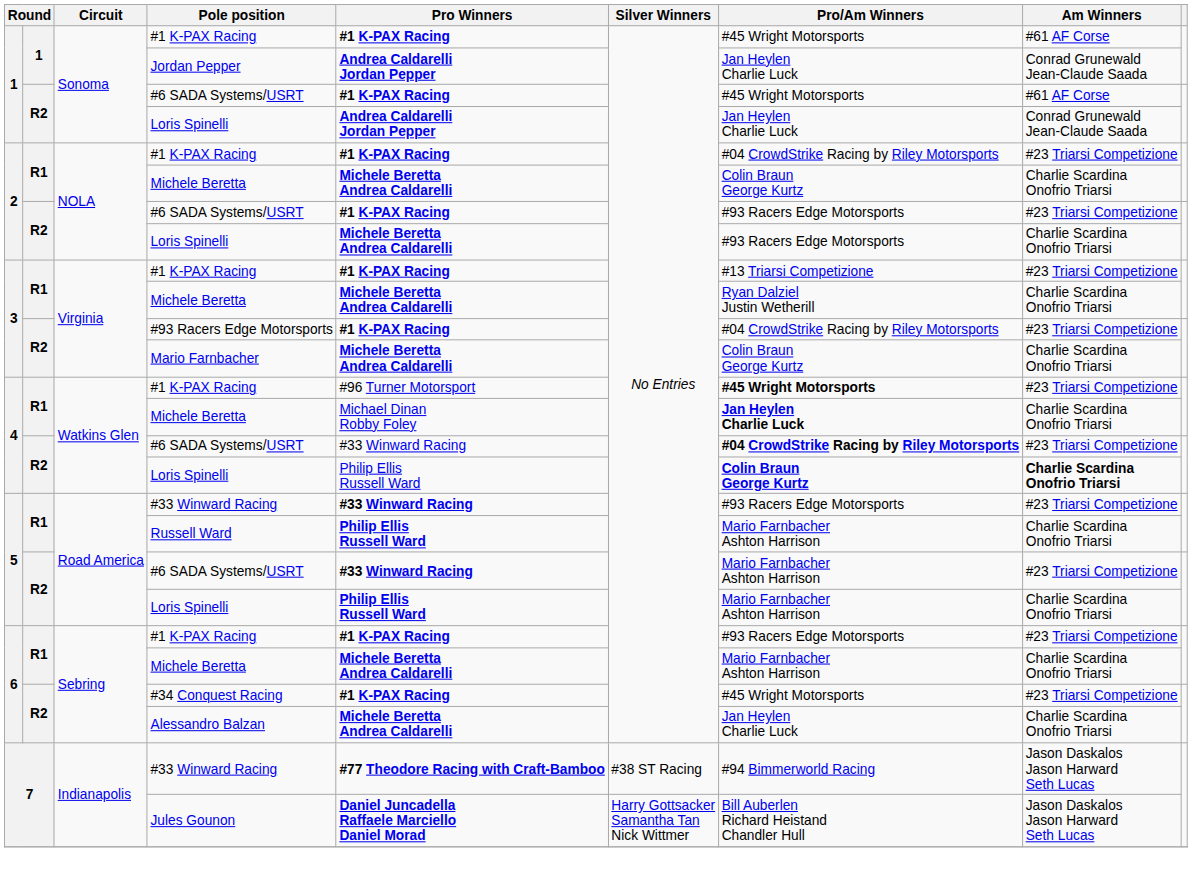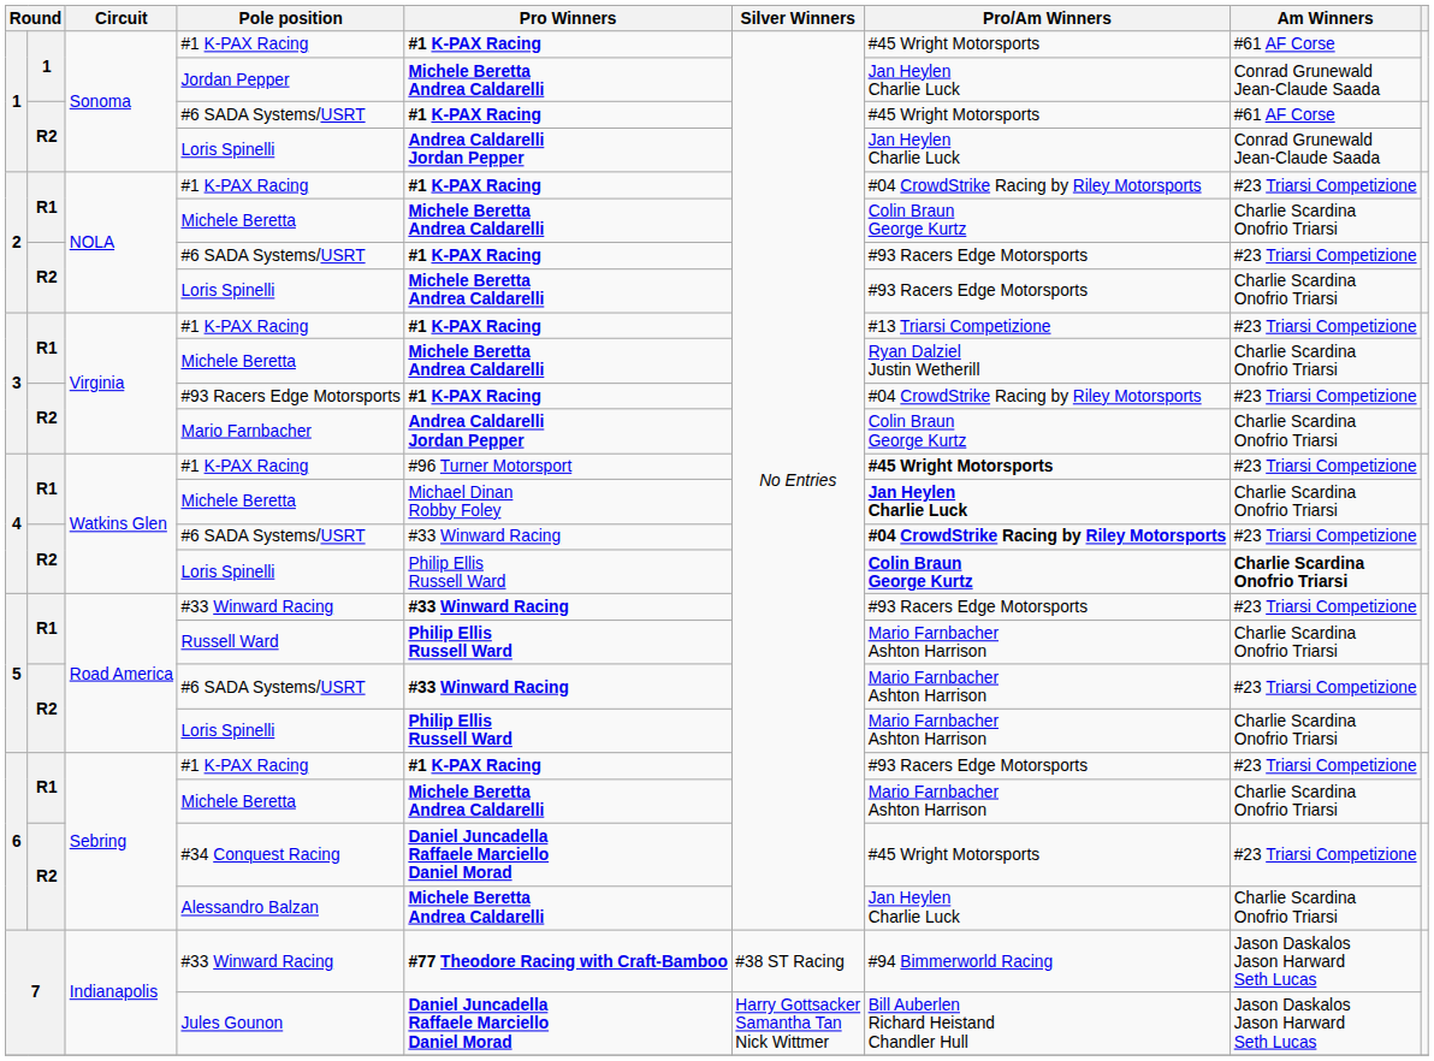 <table class="wikitable" style="font-size:85%;">
 <tr>
 <th colspan=2>Round</th>
 <th>Circuit</th>
 <th>Pole position</th>
 <th>Pro Winners</th>
 <th>Silver Winners</th>
 <th>Pro/Am Winners</th>
 <th>Am Winners</th>
 <th></th>
 </tr>
 <tr>
 <th rowspan=4>1</th>
 <th rowspan=2>1</th>
 <td rowspan=4> <a href='#'>Sonoma</a></td>
 <td> #1 <a href='#'>K-PAX Racing</a></td>
 <td><strong> #1 <a href='#'>K-PAX Racing</a></strong></td>
 <td rowspan=24 align=center><em>No Entries</em></td>
 <td> #45 Wright Motorsports</td>
 <td> #61 <a href='#'>AF Corse</a></td>
 <td rowspan=2 align=center></td>
 </tr>
 <tr>
 <td> <a href='#'>Jordan Pepper</a></td>
-<td><strong> <a href='#'>Andrea Caldarelli</a><br> <a href='#'>Jordan Pepper</a></strong></td>
+<td><strong> <a href='#'>Michele Beretta</a><br> <a href='#'>Andrea Caldarelli</a></strong></td>
 <td> <a href='#'>Jan Heylen</a><br> Charlie Luck</td>
 <td> Conrad Grunewald<br> Jean-Claude Saada</td>
 </tr>
 <tr>
 <th rowspan=2>R2</th>
 <td> #6 SADA Systems/<a href='#'>USRT</a></td>
 <td><strong> #1 <a href='#'>K-PAX Racing</a></strong></td>
 <td> #45 Wright Motorsports</td>
 <td> #61 <a href='#'>AF Corse</a></td>
 <td rowspan=2 align=center></td>
 </tr>
 <tr>
 <td> <a href='#'>Loris Spinelli</a></td>
 <td><strong> <a href='#'>Andrea Caldarelli</a><br> <a href='#'>Jordan Pepper</a></strong></td>
 <td> <a href='#'>Jan Heylen</a><br> Charlie Luck</td>
 <td> Conrad Grunewald<br> Jean-Claude Saada</td>
 </tr>
 <tr>
 <th rowspan=4>2</th>
 <th rowspan=2>R1</th>
 <td rowspan=4> <a href='#'>NOLA</a></td>
 <td> #1 <a href='#'>K-PAX Racing</a></td>
 <td><strong> #1 <a href='#'>K-PAX Racing</a></strong></td>
 <td> #04 <a href='#'>CrowdStrike</a> Racing by <a href='#'>Riley Motorsports</a></td>
 <td> #23 <a href='#'>Triarsi Competizione</a></td>
 <td rowspan=2 align=center></td>
 </tr>
 <tr>
 <td> <a href='#'>Michele Beretta</a></td>
 <td><strong> <a href='#'>Michele Beretta</a><br> <a href='#'>Andrea Caldarelli</a></strong></td>
 <td> <a href='#'>Colin Braun</a><br> <a href='#'>George Kurtz</a></td>
 <td> Charlie Scardina<br> Onofrio Triarsi</td>
 </tr>
 <tr>
 <th rowspan=2>R2</th>
 <td> #6 SADA Systems/<a href='#'>USRT</a></td>
 <td><strong> #1 <a href='#'>K-PAX Racing</a></strong></td>
 <td> #93 Racers Edge Motorsports</td>
 <td> #23 <a href='#'>Triarsi Competizione</a></td>
 <td rowspan=2 align=center></td>
 </tr>
 <tr>
 <td> <a href='#'>Loris Spinelli</a></td>
 <td><strong> <a href='#'>Michele Beretta</a><br> <a href='#'>Andrea Caldarelli</a></strong></td>
 <td> #93 Racers Edge Motorsports</td>
 <td> Charlie Scardina<br> Onofrio Triarsi</td>
 </tr>
 <tr>
 <th rowspan=4>3</th>
 <th rowspan=2>R1</th>
 <td rowspan=4> <a href='#'>Virginia</a></td>
 <td> #1 <a href='#'>K-PAX Racing</a></td>
 <td><strong> #1 <a href='#'>K-PAX Racing</a></strong></td>
 <td> #13 <a href='#'>Triarsi Competizione</a></td>
 <td> #23 <a href='#'>Triarsi Competizione</a></td>
 <td rowspan=2 align=center></td>
 </tr>
 <tr>
 <td> <a href='#'>Michele Beretta</a></td>
 <td><strong> <a href='#'>Michele Beretta</a><br> <a href='#'>Andrea Caldarelli</a></strong></td>
 <td> <a href='#'>Ryan Dalziel</a><br> Justin Wetherill</td>
 <td> Charlie Scardina<br> Onofrio Triarsi</td>
 </tr>
 <tr>
 <th rowspan=2>R2</th>
 <td> #93 Racers Edge Motorsports</td>
 <td><strong> #1 <a href='#'>K-PAX Racing</a></strong></td>
 <td> #04 <a href='#'>CrowdStrike</a> Racing by <a href='#'>Riley Motorsports</a></td>
 <td> #23 <a href='#'>Triarsi Competizione</a></td>
 <td rowspan=2 align=center></td>
 </tr>
 <tr>
 <td> <a href='#'>Mario Farnbacher</a></td>
-<td><strong> <a href='#'>Michele Beretta</a><br> <a href='#'>Andrea Caldarelli</a></strong></td>
+<td><strong> <a href='#'>Andrea Caldarelli</a><br> <a href='#'>Jordan Pepper</a></strong></td>
 <td> <a href='#'>Colin Braun</a><br> <a href='#'>George Kurtz</a></td>
 <td> Charlie Scardina<br> Onofrio Triarsi</td>
 </tr>
 <tr>
 <th rowspan=4>4</th>
 <th rowspan=2>R1</th>
 <td rowspan=4> <a href='#'>Watkins Glen</a></td>
 <td> #1 <a href='#'>K-PAX Racing</a></td>
 <td> #96 <a href='#'>Turner Motorsport</a></td>
 <td><strong> #45 Wright Motorsports</strong></td>
 <td> #23 <a href='#'>Triarsi Competizione</a></td>
 <td rowspan=2 align=center></td>
 </tr>
 <tr>
 <td> <a href='#'>Michele Beretta</a></td>
 <td> <a href='#'>Michael Dinan</a><br> <a href='#'>Robby Foley</a></td>
 <td><strong> <a href='#'>Jan Heylen</a><br> Charlie Luck</strong></td>
 <td> Charlie Scardina<br> Onofrio Triarsi</td>
 </tr>
 <tr>
 <th rowspan=2>R2</th>
 <td> #6 SADA Systems/<a href='#'>USRT</a></td>
 <td> #33 <a href='#'>Winward Racing</a></td>
 <td><strong> #04 <a href='#'>CrowdStrike</a> Racing by <a href='#'>Riley Motorsports</a></strong></td>
 <td> #23 <a href='#'>Triarsi Competizione</a></td>
 <td rowspan=2 align=center></td>
 </tr>
 <tr>
 <td> <a href='#'>Loris Spinelli</a></td>
 <td> <a href='#'>Philip Ellis</a><br> <a href='#'>Russell Ward</a></td>
 <td><strong> <a href='#'>Colin Braun</a><br> <a href='#'>George Kurtz</a></strong></td>
 <td><strong> Charlie Scardina<br> Onofrio Triarsi</strong></td>
 </tr>
 <tr>
 <th rowspan=4>5</th>
 <th rowspan=2>R1</th>
 <td rowspan=4> <a href='#'>Road America</a></td>
 <td> #33 <a href='#'>Winward Racing</a></td>
 <td><strong> #33 <a href='#'>Winward Racing</a></strong></td>
 <td> #93 Racers Edge Motorsports</td>
 <td> #23 <a href='#'>Triarsi Competizione</a></td>
 <td rowspan=2 align=center></td>
 </tr>
 <tr>
 <td> <a href='#'>Russell Ward</a></td>
 <td><strong> <a href='#'>Philip Ellis</a><br> <a href='#'>Russell Ward</a></strong></td>
 <td> <a href='#'>Mario Farnbacher</a> <br> Ashton Harrison</td>
 <td> Charlie Scardina<br> Onofrio Triarsi</td>
 </tr>
 <tr>
 <th rowspan=2>R2</th>
 <td> #6 SADA Systems/<a href='#'>USRT</a></td>
 <td><strong> #33 <a href='#'>Winward Racing</a></strong></td>
 <td> <a href='#'>Mario Farnbacher</a><br> Ashton Harrison</td>
 <td> #23 <a href='#'>Triarsi Competizione</a></td>
 <td rowspan=2 align=center></td>
 </tr>
 <tr>
 <td> <a href='#'>Loris Spinelli</a></td>
 <td><strong> <a href='#'>Philip Ellis</a><br> <a href='#'>Russell Ward</a></strong></td>
 <td> <a href='#'>Mario Farnbacher</a> <br> Ashton Harrison</td>
 <td> Charlie Scardina<br> Onofrio Triarsi</td>
 </tr>
 <tr>
 <th rowspan=4>6</th>
 <th rowspan=2>R1</th>
 <td rowspan=4> <a href='#'>Sebring</a></td>
 <td> #1 <a href='#'>K-PAX Racing</a></td>
 <td><strong> #1 <a href='#'>K-PAX Racing</a></strong></td>
 <td> #93 Racers Edge Motorsports</td>
 <td> #23 <a href='#'>Triarsi Competizione</a></td>
 <td rowspan=2 align=center></td>
 </tr>
 <tr>
 <td> <a href='#'>Michele Beretta</a></td>
 <td><strong> <a href='#'>Michele Beretta</a><br> <a href='#'>Andrea Caldarelli</a></strong></td>
 <td> <a href='#'>Mario Farnbacher</a> <br> Ashton Harrison</td>
 <td> Charlie Scardina<br> Onofrio Triarsi</td>
 </tr>
 <tr>
 <th rowspan=2>R2</th>
 <td> #34 <a href='#'>Conquest Racing</a></td>
-<td><strong> #1 <a href='#'>K-PAX Racing</a></strong></td>
+<td><strong> <a href='#'>Daniel Juncadella</a><br> <a href='#'>Raffaele Marciello</a><br> <a href='#'>Daniel Morad</a></strong></td>
 <td> #45 Wright Motorsports</td>
 <td> #23 <a href='#'>Triarsi Competizione</a></td>
 <td rowspan=2 align=center></td>
 </tr>
 <tr>
 <td> <a href='#'>Alessandro Balzan</a></td>
 <td><strong> <a href='#'>Michele Beretta</a><br> <a href='#'>Andrea Caldarelli</a></strong></td>
 <td> <a href='#'>Jan Heylen</a><br> Charlie Luck</td>
 <td> Charlie Scardina<br> Onofrio Triarsi</td>
 </tr>
 <tr>
 <th rowspan=2 colspan=2>7</th>
 <td rowspan=2> <a href='#'>Indianapolis</a></td>
 <td> #33 <a href='#'>Winward Racing</a></td>
 <td><strong> #77 <a href='#'>Theodore Racing with Craft-Bamboo</a></strong></td>
 <td> #38 ST Racing</td>
 <td> #94 <a href='#'>Bimmerworld Racing</a></td>
 <td> Jason Daskalos<br> Jason Harward<br> <a href='#'>Seth Lucas</a></td>
 <td rowspan=2 align=center><br></td>
 </tr>
 <tr>
 <td> <a href='#'>Jules Gounon</a></td>
 <td><strong> <a href='#'>Daniel Juncadella</a><br> <a href='#'>Raffaele Marciello</a><br> <a href='#'>Daniel Morad</a></strong></td>
 <td> <a href='#'>Harry Gottsacker</a><br> <a href='#'>Samantha Tan</a><br> Nick Wittmer</td>
 <td> <a href='#'>Bill Auberlen</a><br> Richard Heistand<br> Chandler Hull</td>
 <td> Jason Daskalos<br> Jason Harward<br> <a href='#'>Seth Lucas</a></td>
 </tr>
 <tr>
 </tr>
 </table>
